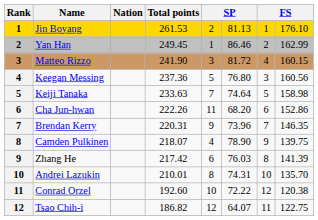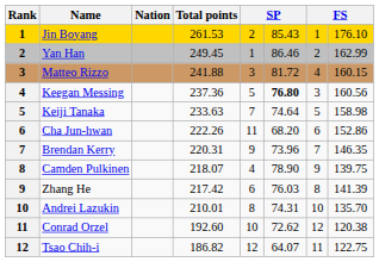 <table class="wikitable sortable">
 <tr>
 <th>Rank</th>
 <th>Name</th>
 <th>Nation</th>
 <th>Total points</th>
 <th colspan="2" width="80px"><a href='#'>SP</a></th>
 <th colspan="2" width="80px"><a href='#'>FS</a></th>
 </tr>
 <tr bgcolor="gold">
 <td align="center"><strong>1</strong></td>
 <td><a href='#'>Jin Boyang</a></td>
 <td></td>
 <td align="center">261.53</td>
 <td align="center">2</td>
-<td align="center">81.13</td>
+<td align="center">85.43</td>
 <td align="center">1</td>
 <td align="center">176.10</td>
 </tr>
 <tr bgcolor="silver">
 <td align="center"><strong>2</strong></td>
 <td><a href='#'>Yan Han</a></td>
 <td></td>
 <td align="center">249.45</td>
 <td align="center">1</td>
 <td align="center">86.46</td>
 <td align="center">2</td>
 <td align="center">162.99</td>
 </tr>
 <tr bgcolor="cc9966">
 <td align="center"><strong>3</strong></td>
 <td><a href='#'>Matteo Rizzo</a></td>
 <td></td>
-<td align="center">241.90</td>
+<td align="center">241.88</td>
 <td align="center">3</td>
 <td align="center">81.72</td>
 <td align="center">4</td>
 <td align="center">160.15</td>
 </tr>
 <tr>
 <th>4</th>
 <td><a href='#'>Keegan Messing</a></td>
 <td></td>
 <td align="center">237.36</td>
 <td align="center">5</td>
-<td align="center">76.80</td>
+<td align="center"><strong>76.80</strong></td>
 <td align="center">3</td>
 <td align="center">160.56</td>
 </tr>
 <tr>
 <th>5</th>
 <td><a href='#'>Keiji Tanaka</a></td>
 <td></td>
 <td align="center">233.63</td>
 <td align="center">7</td>
 <td align="center">74.64</td>
 <td align="center">5</td>
 <td align="center">158.98</td>
 </tr>
 <tr>
 <th>6</th>
 <td><a href='#'>Cha Jun-hwan</a></td>
 <td></td>
 <td align="center">222.26</td>
 <td align="center">11</td>
 <td align="center">68.20</td>
 <td align="center">6</td>
 <td align="center">152.86</td>
 </tr>
 <tr>
 <th>7</th>
 <td><a href='#'>Brendan Kerry</a></td>
 <td></td>
 <td align="center">220.31</td>
 <td align="center">9</td>
 <td align="center">73.96</td>
 <td align="center">7</td>
 <td align="center">146.35</td>
 </tr>
 <tr>
 <th>8</th>
 <td><a href='#'>Camden Pulkinen</a></td>
 <td></td>
 <td align="center">218.07</td>
 <td align="center">4</td>
 <td align="center">78.90</td>
 <td align="center">9</td>
 <td align="center">139.75</td>
 </tr>
 <tr>
 <th>9</th>
 <td>Zhang He</td>
 <td></td>
 <td align="center">217.42</td>
 <td align="center">6</td>
 <td align="center">76.03</td>
 <td align="center">8</td>
 <td align="center">141.39</td>
 </tr>
 <tr>
 <th>10</th>
 <td><a href='#'>Andrei Lazukin</a></td>
 <td></td>
 <td align="center">210.01</td>
 <td align="center">8</td>
 <td align="center">74.31</td>
 <td align="center">10</td>
 <td align="center">135.70</td>
 </tr>
 <tr>
 <th>11</th>
 <td><a href='#'>Conrad Orzel</a></td>
 <td></td>
 <td align="center">192.60</td>
 <td align="center">10</td>
-<td align="center">72.22</td>
+<td align="center">72.62</td>
 <td align="center">12</td>
 <td align="center">120.38</td>
 </tr>
 <tr>
 <th>12</th>
 <td><a href='#'>Tsao Chih-i</a></td>
 <td></td>
 <td align="center">186.82</td>
 <td align="center">12</td>
 <td align="center">64.07</td>
 <td align="center">11</td>
 <td align="center">122.75</td>
 </tr>
 </table>
